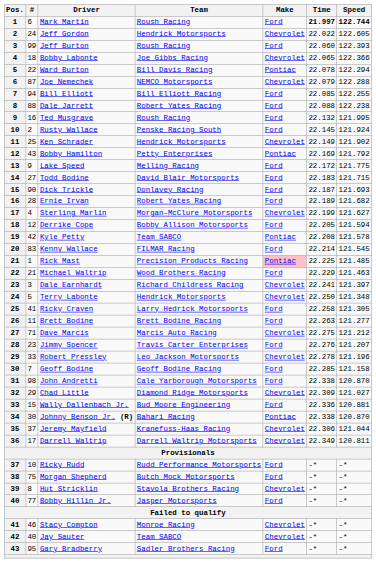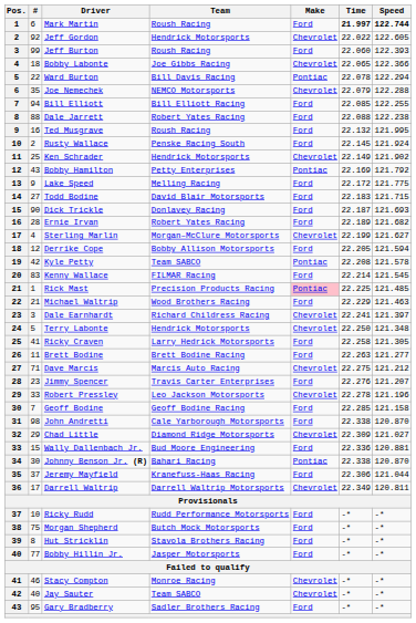 <table class="wikitable" style="font-size:95%">
 <tr>
 <th>Pos.</th>
 <th>#</th>
 <th>Driver</th>
 <th>Team</th>
 <th>Make</th>
 <th>Time</th>
 <th>Speed</th>
 </tr>
 <tr>
 <th>1</th>
 <td>6</td>
 <td><a href='#'>Mark Martin</a></td>
 <td><a href='#'>Roush Racing</a></td>
 <td><a href='#'>Ford</a></td>
 <td><strong>21.997</strong></td>
 <td><strong>122.744</strong></td>
 </tr>
 <tr>
 <th>2</th>
-<td>24</td>
+<td>92</td>
 <td><a href='#'>Jeff Gordon</a></td>
 <td><a href='#'>Hendrick Motorsports</a></td>
 <td><a href='#'>Chevrolet</a></td>
 <td>22.022</td>
 <td>122.605</td>
 </tr>
 <tr>
 <th>3</th>
 <td>99</td>
 <td><a href='#'>Jeff Burton</a></td>
 <td><a href='#'>Roush Racing</a></td>
 <td><a href='#'>Ford</a></td>
 <td>22.060</td>
 <td>122.393</td>
 </tr>
 <tr>
 <th>4</th>
 <td>18</td>
 <td><a href='#'>Bobby Labonte</a></td>
 <td><a href='#'>Joe Gibbs Racing</a></td>
 <td><a href='#'>Chevrolet</a></td>
 <td>22.065</td>
 <td>122.366</td>
 </tr>
 <tr>
 <th>5</th>
 <td>22</td>
 <td><a href='#'>Ward Burton</a></td>
 <td><a href='#'>Bill Davis Racing</a></td>
 <td><a href='#'>Pontiac</a></td>
 <td>22.078</td>
 <td>122.294</td>
 </tr>
 <tr>
 <th>6</th>
-<td>87</td>
+<td>35</td>
 <td><a href='#'>Joe Nemechek</a></td>
 <td><a href='#'>NEMCO Motorsports</a></td>
 <td><a href='#'>Chevrolet</a></td>
 <td>22.079</td>
 <td>122.288</td>
 </tr>
 <tr>
 <th>7</th>
 <td>94</td>
 <td><a href='#'>Bill Elliott</a></td>
 <td><a href='#'>Bill Elliott Racing</a></td>
 <td><a href='#'>Ford</a></td>
 <td>22.085</td>
 <td>122.255</td>
 </tr>
 <tr>
 <th>8</th>
 <td>88</td>
 <td><a href='#'>Dale Jarrett</a></td>
 <td><a href='#'>Robert Yates Racing</a></td>
 <td><a href='#'>Ford</a></td>
 <td>22.088</td>
 <td>122.238</td>
 </tr>
 <tr>
 <th>9</th>
 <td>16</td>
 <td><a href='#'>Ted Musgrave</a></td>
 <td><a href='#'>Roush Racing</a></td>
 <td><a href='#'>Ford</a></td>
 <td>22.132</td>
 <td>121.995</td>
 </tr>
 <tr>
 <th>10</th>
 <td>2</td>
 <td><a href='#'>Rusty Wallace</a></td>
 <td><a href='#'>Penske Racing South</a></td>
 <td><a href='#'>Ford</a></td>
 <td>22.145</td>
 <td>121.924</td>
 </tr>
 <tr>
 <th>11</th>
 <td>25</td>
 <td><a href='#'>Ken Schrader</a></td>
 <td><a href='#'>Hendrick Motorsports</a></td>
 <td><a href='#'>Chevrolet</a></td>
 <td>22.149</td>
 <td>121.902</td>
 </tr>
 <tr>
 <th>12</th>
 <td>43</td>
 <td><a href='#'>Bobby Hamilton</a></td>
 <td><a href='#'>Petty Enterprises</a></td>
 <td><a href='#'>Pontiac</a></td>
 <td>22.169</td>
 <td>121.792</td>
 </tr>
 <tr>
 <th>13</th>
 <td>9</td>
 <td><a href='#'>Lake Speed</a></td>
 <td><a href='#'>Melling Racing</a></td>
 <td><a href='#'>Ford</a></td>
 <td>22.172</td>
 <td>121.775</td>
 </tr>
 <tr>
 <th>14</th>
 <td>27</td>
 <td><a href='#'>Todd Bodine</a></td>
 <td><a href='#'>David Blair Motorsports</a></td>
 <td><a href='#'>Ford</a></td>
 <td>22.183</td>
 <td>121.715</td>
 </tr>
 <tr>
 <th>15</th>
 <td>90</td>
 <td><a href='#'>Dick Trickle</a></td>
 <td><a href='#'>Donlavey Racing</a></td>
 <td><a href='#'>Ford</a></td>
 <td>22.187</td>
 <td>121.693</td>
 </tr>
 <tr>
 <th>16</th>
 <td>28</td>
 <td><a href='#'>Ernie Irvan</a></td>
 <td><a href='#'>Robert Yates Racing</a></td>
 <td><a href='#'>Ford</a></td>
 <td>22.189</td>
 <td>121.682</td>
 </tr>
 <tr>
 <th>17</th>
 <td>4</td>
 <td><a href='#'>Sterling Marlin</a></td>
 <td><a href='#'>Morgan–McClure Motorsports</a></td>
 <td><a href='#'>Chevrolet</a></td>
 <td>22.199</td>
 <td>121.627</td>
 </tr>
 <tr>
 <th>18</th>
 <td>12</td>
 <td><a href='#'>Derrike Cope</a></td>
 <td><a href='#'>Bobby Allison Motorsports</a></td>
 <td><a href='#'>Ford</a></td>
 <td>22.205</td>
 <td>121.594</td>
 </tr>
 <tr>
 <th>19</th>
 <td>42</td>
 <td><a href='#'>Kyle Petty</a></td>
 <td><a href='#'>Team SABCO</a></td>
 <td><a href='#'>Pontiac</a></td>
 <td>22.208</td>
 <td>121.578</td>
 </tr>
 <tr>
 <th>20</th>
 <td>83</td>
 <td><a href='#'>Kenny Wallace</a></td>
 <td><a href='#'>FILMAR Racing</a></td>
 <td><a href='#'>Ford</a></td>
 <td>22.214</td>
 <td>121.545</td>
 </tr>
 <tr>
 <th>21</th>
 <td>1</td>
 <td><a href='#'>Rick Mast</a></td>
 <td><a href='#'>Precision Products Racing</a></td>
 <td style="background: pink;"><a href='#'>Pontiac</a></td>
 <td>22.225</td>
 <td>121.485</td>
 </tr>
 <tr>
 <th>22</th>
 <td>21</td>
 <td><a href='#'>Michael Waltrip</a></td>
 <td><a href='#'>Wood Brothers Racing</a></td>
 <td><a href='#'>Ford</a></td>
 <td>22.229</td>
 <td>121.463</td>
 </tr>
 <tr>
 <th>23</th>
 <td>3</td>
 <td><a href='#'>Dale Earnhardt</a></td>
 <td><a href='#'>Richard Childress Racing</a></td>
 <td><a href='#'>Chevrolet</a></td>
 <td>22.241</td>
 <td>121.397</td>
 </tr>
 <tr>
 <th>24</th>
 <td>5</td>
 <td><a href='#'>Terry Labonte</a></td>
 <td><a href='#'>Hendrick Motorsports</a></td>
 <td><a href='#'>Chevrolet</a></td>
 <td>22.250</td>
 <td>121.348</td>
 </tr>
 <tr>
 <th>25</th>
 <td>41</td>
 <td><a href='#'>Ricky Craven</a></td>
 <td><a href='#'>Larry Hedrick Motorsports</a></td>
 <td><a href='#'>Ford</a></td>
 <td>22.258</td>
 <td>121.305</td>
 </tr>
 <tr>
 <th>26</th>
 <td>11</td>
 <td><a href='#'>Brett Bodine</a></td>
 <td><a href='#'>Brett Bodine Racing</a></td>
 <td><a href='#'>Ford</a></td>
 <td>22.263</td>
 <td>121.277</td>
 </tr>
 <tr>
 <th>27</th>
 <td>71</td>
 <td><a href='#'>Dave Marcis</a></td>
 <td><a href='#'>Marcis Auto Racing</a></td>
 <td><a href='#'>Chevrolet</a></td>
 <td>22.275</td>
 <td>121.212</td>
 </tr>
 <tr>
 <th>28</th>
 <td>23</td>
 <td><a href='#'>Jimmy Spencer</a></td>
 <td><a href='#'>Travis Carter Enterprises</a></td>
 <td><a href='#'>Ford</a></td>
 <td>22.276</td>
 <td>121.207</td>
 </tr>
 <tr>
 <th>29</th>
 <td>33</td>
 <td><a href='#'>Robert Pressley</a></td>
 <td><a href='#'>Leo Jackson Motorsports</a></td>
 <td><a href='#'>Chevrolet</a></td>
 <td>22.278</td>
 <td>121.196</td>
 </tr>
 <tr>
 <th>30</th>
 <td>7</td>
 <td><a href='#'>Geoff Bodine</a></td>
 <td><a href='#'>Geoff Bodine Racing</a></td>
 <td><a href='#'>Ford</a></td>
 <td>22.285</td>
 <td>121.158</td>
 </tr>
 <tr>
 <th>31</th>
 <td>98</td>
 <td><a href='#'>John Andretti</a></td>
 <td><a href='#'>Cale Yarborough Motorsports</a></td>
 <td><a href='#'>Ford</a></td>
 <td>22.338</td>
 <td>120.870</td>
 </tr>
 <tr>
 <th>32</th>
 <td>29</td>
 <td><a href='#'>Chad Little</a></td>
 <td><a href='#'>Diamond Ridge Motorsports</a></td>
 <td><a href='#'>Chevrolet</a></td>
 <td>22.309</td>
 <td>121.027</td>
 </tr>
 <tr>
 <th>33</th>
 <td>15</td>
 <td><a href='#'>Wally Dallenbach Jr.</a></td>
 <td><a href='#'>Bud Moore Engineering</a></td>
 <td><a href='#'>Ford</a></td>
 <td>22.336</td>
 <td>120.881</td>
 </tr>
 <tr>
 <th>34</th>
 <td>30</td>
 <td><a href='#'>Johnny Benson Jr.</a> <strong>(R)</strong></td>
 <td><a href='#'>Bahari Racing</a></td>
 <td><a href='#'>Pontiac</a></td>
 <td>22.338</td>
 <td>120.870</td>
 </tr>
 <tr>
 <th>35</th>
 <td>37</td>
 <td><a href='#'>Jeremy Mayfield</a></td>
 <td><a href='#'>Kranefuss-Haas Racing</a></td>
-<td><a href='#'>Chevrolet</a></td>
+<td><a href='#'>Ford</a></td>
 <td>22.306</td>
 <td>121.044</td>
 </tr>
 <tr>
 <th>36</th>
 <td>17</td>
 <td><a href='#'>Darrell Waltrip</a></td>
 <td><a href='#'>Darrell Waltrip Motorsports</a></td>
 <td><a href='#'>Chevrolet</a></td>
 <td>22.349</td>
 <td>120.811</td>
 </tr>
 <tr>
 <th colspan="7">Provisionals</th>
 </tr>
 <tr>
 <th>37</th>
 <td>10</td>
 <td><a href='#'>Ricky Rudd</a></td>
 <td><a href='#'>Rudd Performance Motorsports</a></td>
 <td><a href='#'>Ford</a></td>
 <td>-*</td>
 <td>-*</td>
 </tr>
 <tr>
 <th>38</th>
 <td>75</td>
 <td><a href='#'>Morgan Shepherd</a></td>
 <td><a href='#'>Butch Mock Motorsports</a></td>
 <td><a href='#'>Ford</a></td>
 <td>-*</td>
 <td>-*</td>
 </tr>
 <tr>
 <th>39</th>
 <td>8</td>
 <td><a href='#'>Hut Stricklin</a></td>
 <td><a href='#'>Stavola Brothers Racing</a></td>
-<td><a href='#'>Chevrolet</a></td>
+<td><a href='#'>Ford</a></td>
 <td>-*</td>
 <td>-*</td>
 </tr>
 <tr>
 <th>40</th>
 <td>77</td>
 <td><a href='#'>Bobby Hillin Jr.</a></td>
 <td><a href='#'>Jasper Motorsports</a></td>
 <td><a href='#'>Ford</a></td>
 <td>-*</td>
 <td>-*</td>
 </tr>
 <tr>
 <th colspan="7">Failed to qualify</th>
 </tr>
 <tr>
 <th>41</th>
 <td>46</td>
 <td><a href='#'>Stacy Compton</a></td>
 <td><a href='#'>Monroe Racing</a></td>
 <td><a href='#'>Chevrolet</a></td>
 <td>-*</td>
 <td>-*</td>
 </tr>
 <tr>
 <th>42</th>
 <td>40</td>
 <td><a href='#'>Jay Sauter</a></td>
 <td><a href='#'>Team SABCO</a></td>
 <td><a href='#'>Chevrolet</a></td>
 <td>-*</td>
 <td>-*</td>
 </tr>
 <tr>
 <th>43</th>
 <td>95</td>
 <td><a href='#'>Gary Bradberry</a></td>
 <td><a href='#'>Sadler Brothers Racing</a></td>
 <td><a href='#'>Ford</a></td>
 <td>-*</td>
 <td>-*</td>
 </tr>
 <tr>
 <th colspan="7"></th>
 </tr>
 </table>
